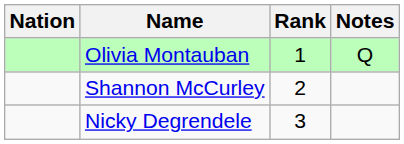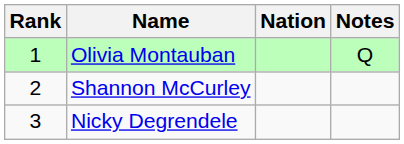 <table class="wikitable sortable" style="text-align:center">
 <tr>
+<th>Rank</th>
+<th>Name</th>
 <th>Nation</th>
-<th>Name</th>
-<th>Rank</th>
 <th>Notes</th>
 </tr>
 <tr bgcolor=bbffbb>
+<td>1</td>
+<td align=left><a href='#'>Olivia Montauban</a></td>
 <td align=left></td>
-<td align=left><a href='#'>Olivia Montauban</a></td>
-<td>1</td>
 <td>Q</td>
 </tr>
 <tr>
+<td>2</td>
+<td align=left><a href='#'>Shannon McCurley</a></td>
 <td align=left></td>
-<td align=left><a href='#'>Shannon McCurley</a></td>
-<td>2</td>
 <td></td>
 </tr>
 <tr>
+<td>3</td>
+<td align=left><a href='#'>Nicky Degrendele</a></td>
 <td align=left></td>
-<td align=left><a href='#'>Nicky Degrendele</a></td>
-<td>3</td>
 <td></td>
 </tr>
 </table>
